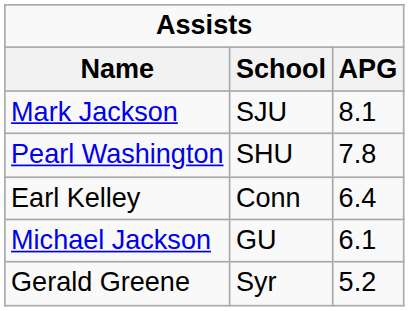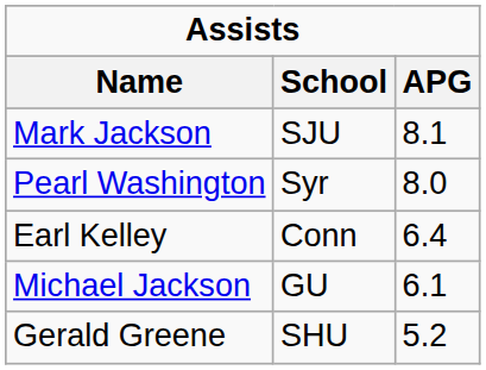 <table class="wikitable">
 <tr>
 <td colspan=3 style="text-align:center;"><strong>Assists</strong></td>
 </tr>
 <tr>
 <th>Name</th>
 <th>School</th>
 <th>APG</th>
 </tr>
 <tr>
 <td><a href='#'>Mark Jackson</a></td>
 <td>SJU</td>
 <td>8.1</td>
 </tr>
 <tr>
 <td><a href='#'>Pearl Washington</a></td>
-<td>SHU</td>
-<td>7.8</td>
+<td>Syr</td>
+<td>8.0</td>
 </tr>
 <tr>
 <td>Earl Kelley</td>
 <td>Conn</td>
 <td>6.4</td>
 </tr>
 <tr>
 <td><a href='#'>Michael Jackson</a></td>
 <td>GU</td>
 <td>6.1</td>
 </tr>
 <tr>
 <td>Gerald Greene</td>
-<td>Syr</td>
+<td>SHU</td>
 <td>5.2</td>
 </tr>
 </table>
